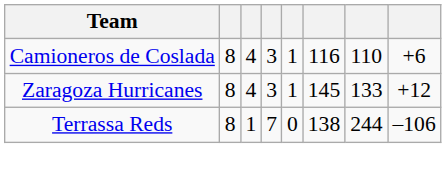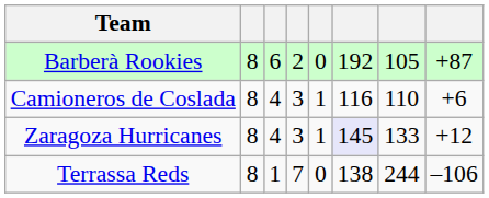 <table class="wikitable sortable" style="text-align: center;">
 <tr>
 <th>Team</th>
 <th></th>
 <th></th>
 <th></th>
 <th></th>
 <th></th>
 <th></th>
 <th></th>
+</tr>
+<tr ! style="background:#cfc;">
+<td><a href='#'>Barberà Rookies</a></td>
+<td>8</td>
+<td>6</td>
+<td>2</td>
+<td>0</td>
+<td>192</td>
+<td>105</td>
+<td>+87</td>
 </tr>
 <tr>
 <td><a href='#'>Camioneros de Coslada</a></td>
 <td>8</td>
 <td>4</td>
 <td>3</td>
 <td>1</td>
 <td>116</td>
 <td>110</td>
 <td>+6</td>
 </tr>
 <tr>
 <td><a href='#'>Zaragoza Hurricanes</a></td>
 <td>8</td>
 <td>4</td>
 <td>3</td>
 <td>1</td>
-<td>145</td>
+<td style="background: lavender;">145</td>
 <td>133</td>
 <td>+12</td>
 </tr>
 <tr>
 <td><a href='#'>Terrassa Reds</a></td>
 <td>8</td>
 <td>1</td>
 <td>7</td>
 <td>0</td>
 <td>138</td>
 <td>244</td>
 <td>–106</td>
 </tr>
 </table>
